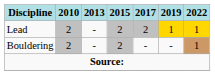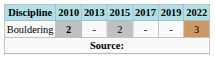 <table class="wikitable" style="text-align: center;">
 <tr>
 <th style="background: #b0e0e6;">Discipline</th>
 <th style="background: #b0e0e6;">2010</th>
 <th style="background: #b0e0e6;">2013</th>
 <th style="background: #b0e0e6;">2015</th>
 <th style="background: #b0e0e6;">2017</th>
 <th style="background: #b0e0e6;">2019</th>
 <th style="background: #b0e0e6;">2022</th>
 </tr>
 <tr>
-<td align="left">Lead</td>
-<td style="background: silver;">2</td>
-<td>-</td>
-<td style="background: silver;">2</td>
-<td style="background: silver;">2</td>
-<td style="background: gold;">1</td>
-<td style="background: gold;">1</td>
-</tr>
-<tr>
 <td align="left">Bouldering</td>
-<td style="background: silver;">2</td>
+<td style="background: silver;"><strong>2</strong></td>
 <td>-</td>
 <td style="background: silver;">2</td>
 <td>-</td>
 <td>-</td>
-<td style="background: #cc9966;">1</td>
+<td style="background: #cc9966;">3</td>
 </tr>
 <tr>
 <td colspan="7" style="text-align: center;"><strong>Source:</strong></td>
 </tr>
 <tr>
 </tr>
 </table>
